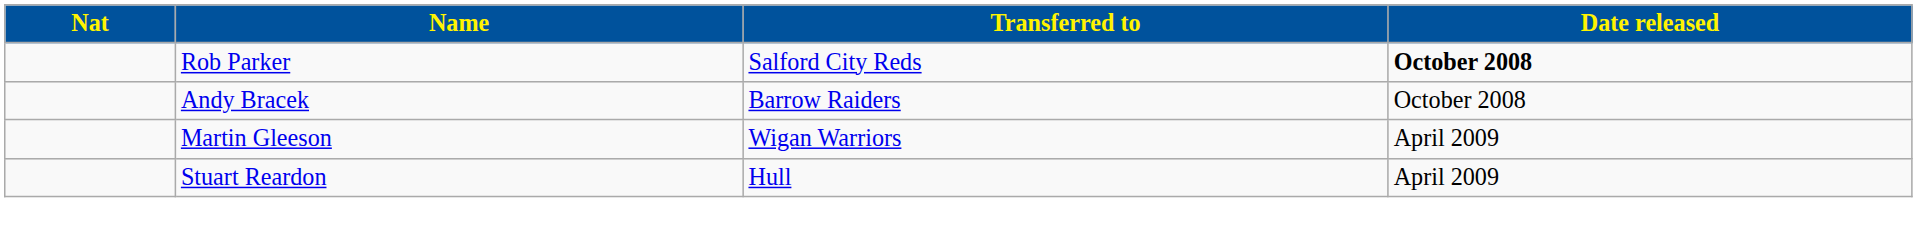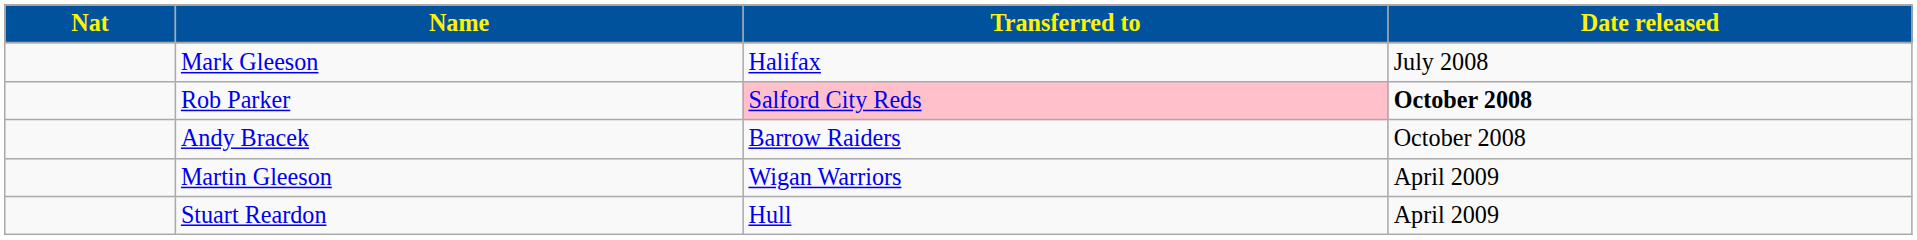 <table class="wikitable"  width="100%">
 <tr>
 <th scope="col" style="color:#fff300; background:#00529c">Nat</th>
 <th scope="col" style="color:#fff300; background:#00529c">Name</th>
 <th scope="col" style="color:#fff300; background:#00529c">Transferred to</th>
 <th scope="col" style="color:#fff300; background:#00529c">Date released</th>
 </tr>
 <tr>
 <td></td>
+<td><a href='#'>Mark Gleeson</a></td>
+<td><a href='#'>Halifax</a></td>
+<td>July 2008</td>
+</tr>
+<tr>
+<td></td>
 <td><a href='#'>Rob Parker</a></td>
-<td><a href='#'>Salford City Reds</a></td>
+<td style="background: pink;"><a href='#'>Salford City Reds</a></td>
 <td><strong>October 2008</strong></td>
 </tr>
 <tr>
 <td></td>
 <td><a href='#'>Andy Bracek</a></td>
 <td><a href='#'>Barrow Raiders</a></td>
 <td>October 2008</td>
 </tr>
 <tr>
 <td></td>
 <td><a href='#'>Martin Gleeson</a></td>
 <td><a href='#'>Wigan Warriors</a></td>
 <td>April 2009</td>
 </tr>
 <tr>
 <td></td>
 <td><a href='#'>Stuart Reardon</a></td>
 <td><a href='#'>Hull</a></td>
 <td>April 2009</td>
 </tr>
 </table>
